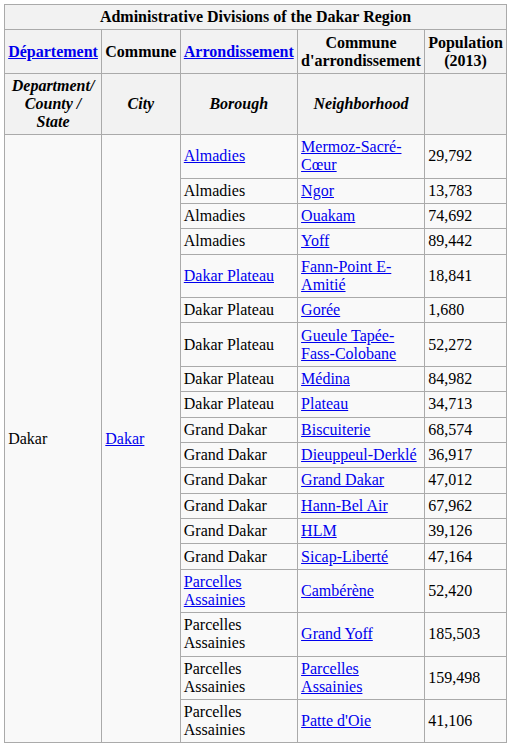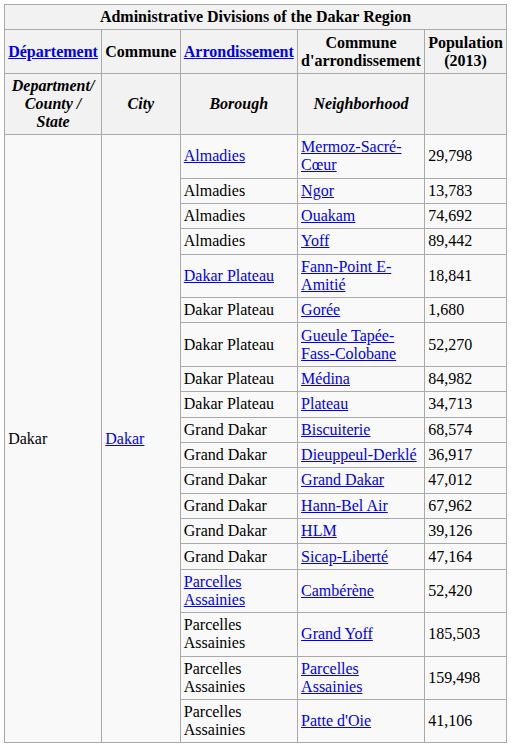 <table class="wikitable">
 <tr>
 <th colspan=5>Administrative Divisions of the Dakar Region</th>
 </tr>
 <tr>
 <th width="60"><a href='#'>Département</a></th>
 <th width="60">Commune</th>
 <th width="80"><a href='#'>Arrondissement</a></th>
 <th width="80">Commune d'arrondissement</th>
 <th width ="20">Population (2013)</th>
 </tr>
 <tr>
 <th width="60"><em>Department/ County / State</em></th>
 <th width="60"><em>City</em></th>
 <th width="80"><em>Borough</em></th>
 <th width="80"><em>Neighborhood</em></th>
 <th width ="20"></th>
 </tr>
 <tr>
 <td rowspan=19>Dakar</td>
 <td rowspan=19><a href='#'>Dakar</a></td>
 <td><a href='#'>Almadies</a></td>
 <td><a href='#'>Mermoz-Sacré-Cœur</a></td>
-<td>29,792</td>
+<td>29,798</td>
 </tr>
 <tr>
 <td>Almadies</td>
 <td><a href='#'>Ngor</a></td>
 <td>13,783</td>
 </tr>
 <tr>
 <td>Almadies</td>
 <td><a href='#'>Ouakam</a></td>
 <td>74,692</td>
 </tr>
 <tr>
 <td>Almadies</td>
 <td><a href='#'>Yoff</a></td>
 <td>89,442</td>
 </tr>
 <tr>
 <td><a href='#'>Dakar Plateau</a></td>
 <td><a href='#'>Fann-Point E-Amitié</a></td>
 <td>18,841</td>
 </tr>
 <tr>
 <td>Dakar Plateau</td>
 <td><a href='#'>Gorée</a></td>
 <td>1,680</td>
 </tr>
 <tr>
 <td>Dakar Plateau</td>
 <td><a href='#'>Gueule Tapée-Fass-Colobane</a></td>
-<td>52,272</td>
+<td>52,270</td>
 </tr>
 <tr>
 <td>Dakar Plateau</td>
 <td><a href='#'>Médina</a></td>
 <td>84,982</td>
 </tr>
 <tr>
 <td>Dakar Plateau</td>
 <td><a href='#'>Plateau</a></td>
 <td>34,713</td>
 </tr>
 <tr>
 <td Grand Dakar Arrondissment>Grand Dakar</td>
 <td><a href='#'>Biscuiterie</a></td>
 <td>68,574</td>
 </tr>
 <tr>
 <td>Grand Dakar</td>
 <td><a href='#'>Dieuppeul-Derklé</a></td>
 <td>36,917</td>
 </tr>
 <tr>
 <td>Grand Dakar</td>
 <td><a href='#'>Grand Dakar</a></td>
 <td>47,012</td>
 </tr>
 <tr>
 <td>Grand Dakar</td>
 <td><a href='#'>Hann-Bel Air</a></td>
 <td>67,962</td>
 </tr>
 <tr>
 <td>Grand Dakar</td>
 <td><a href='#'>HLM</a></td>
 <td>39,126</td>
 </tr>
 <tr>
 <td>Grand Dakar</td>
 <td><a href='#'>Sicap-Liberté</a></td>
 <td>47,164</td>
 </tr>
 <tr>
 <td><a href='#'>Parcelles Assainies</a></td>
 <td><a href='#'>Cambérène</a></td>
 <td>52,420</td>
 </tr>
 <tr>
 <td>Parcelles Assainies</td>
 <td><a href='#'>Grand Yoff</a></td>
 <td>185,503</td>
 </tr>
 <tr>
 <td>Parcelles Assainies</td>
 <td><a href='#'>Parcelles Assainies</a></td>
 <td>159,498</td>
 </tr>
 <tr>
 <td>Parcelles Assainies</td>
 <td><a href='#'>Patte d'Oie</a></td>
 <td>41,106</td>
 </tr>
 </table>
